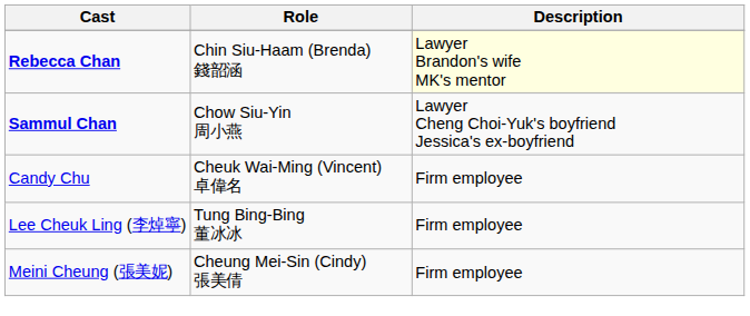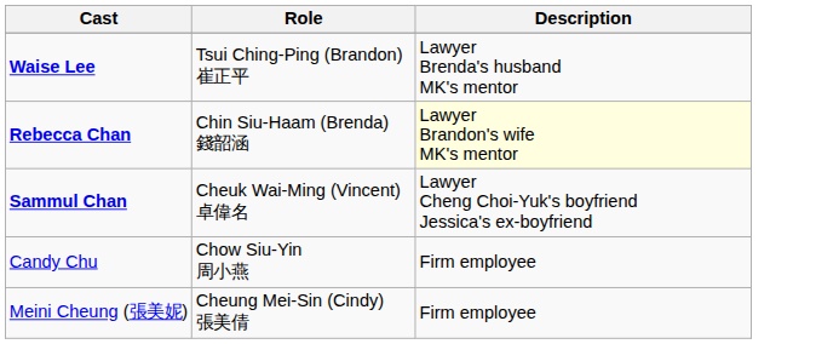 <table class="wikitable">
 <tr>
 <th style="width:25%">Cast</th>
 <th style="width:30%">Role</th>
 <th>Description</th>
 </tr>
 <tr>
 </tr>
 <tr>
+<td><strong><a href='#'>Waise Lee</a></strong></td>
+<td>Tsui Ching-Ping (Brandon)<br>崔正平</td>
+<td>Lawyer<br>Brenda's husband<br>MK's mentor</td>
+</tr>
+<tr>
 <td><strong><a href='#'>Rebecca Chan</a></strong></td>
 <td>Chin Siu-Haam (Brenda) <br>錢韶涵</td>
 <td style="background: lightyellow;">Lawyer<br>Brandon's wife<br>MK's mentor</td>
 </tr>
 <tr>
 <td><strong><a href='#'>Sammul Chan</a></strong></td>
-<td>Chow Siu-Yin<br>周小燕</td>
+<td>Cheuk Wai-Ming (Vincent)<br>卓偉名</td>
 <td>Lawyer<br>Cheng Choi-Yuk's boyfriend<br>Jessica's ex-boyfriend</td>
 </tr>
 <tr>
 <td><a href='#'>Candy Chu</a></td>
-<td>Cheuk Wai-Ming (Vincent)<br>卓偉名</td>
-<td>Firm employee</td>
-</tr>
-<tr>
-<td><a href='#'>Lee Cheuk Ling</a> (<a href='#'>李焯寧</a>)</td>
-<td>Tung Bing-Bing<br>董冰冰</td>
+<td>Chow Siu-Yin<br>周小燕</td>
 <td>Firm employee</td>
 </tr>
 <tr>
 <td><a href='#'>Meini Cheung</a> (<a href='#'>張美妮</a>)</td>
 <td>Cheung Mei-Sin (Cindy)<br>張美倩</td>
 <td>Firm employee</td>
 </tr>
 </table>
